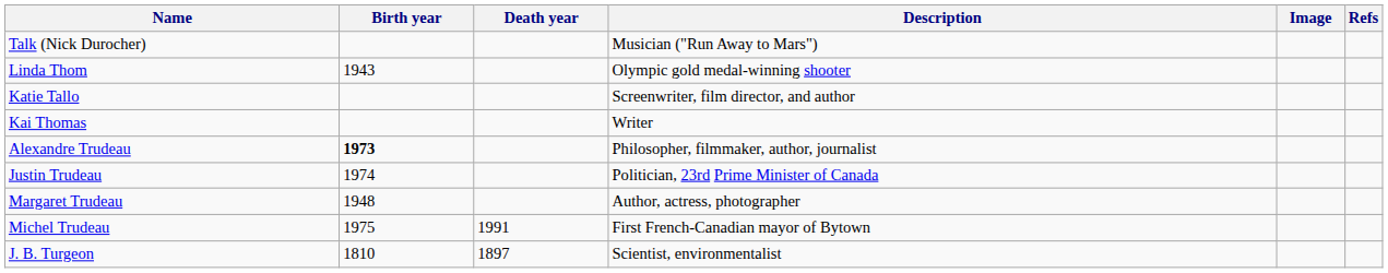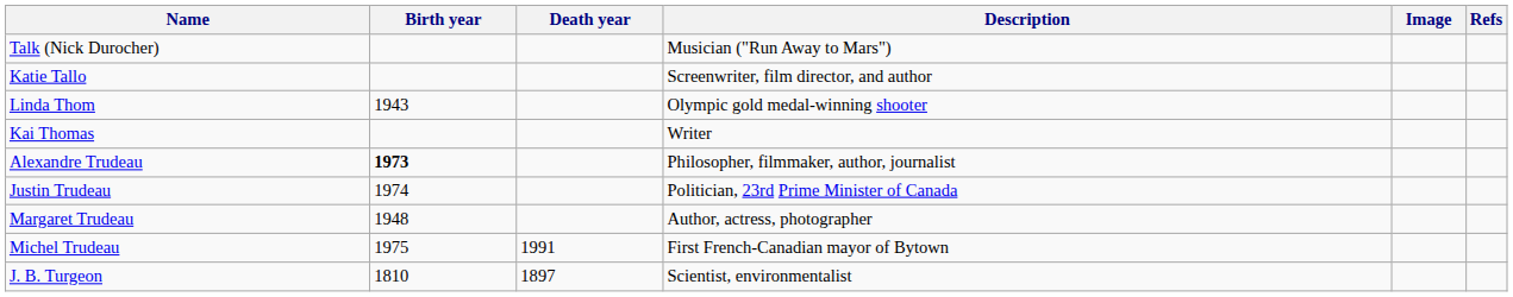 <table class="wikitable" style="font-size:90%;">
 <tr>
 <th style="background-color:#f2f2f2; color: #000080" width="25%">Name</th>
 <th style="background-color:#f2f2f2; color: #000080" width="10%">Birth year</th>
 <th style="background-color:#f2f2f2; color: #000080" width="10%">Death year</th>
 <th style="background-color:#f2f2f2; color: #000080" width="50%">Description</th>
 <th style="background-color:#f2f2f2; color: #000080" width="5%">Image</th>
 <th style="background-color:#f2f2f2; color: #000080" width="5%">Refs</th>
 </tr>
 <tr>
 <td><a href='#'>Talk</a> (Nick Durocher)</td>
 <td></td>
 <td></td>
 <td>Musician ("Run Away to Mars")</td>
 <td></td>
 <td></td>
 </tr>
 <tr>
+<td><a href='#'>Katie Tallo</a></td>
+<td></td>
+<td></td>
+<td>Screenwriter, film director, and author</td>
+<td></td>
+<td></td>
+</tr>
+<tr>
 <td><a href='#'>Linda Thom</a></td>
 <td>1943</td>
 <td></td>
 <td>Olympic gold medal-winning <a href='#'>shooter</a></td>
-<td></td>
-<td></td>
-</tr>
-<tr>
-<td><a href='#'>Katie Tallo</a></td>
-<td></td>
-<td></td>
-<td>Screenwriter, film director, and author</td>
 <td></td>
 <td></td>
 </tr>
 <tr>
 <td><a href='#'>Kai Thomas</a></td>
 <td></td>
 <td></td>
 <td>Writer</td>
 <td></td>
 <td></td>
 </tr>
 <tr>
 <td><a href='#'>Alexandre Trudeau</a></td>
 <td><strong>1973</strong></td>
 <td></td>
 <td>Philosopher, filmmaker, author, journalist</td>
 <td></td>
 <td></td>
 </tr>
 <tr>
 <td><a href='#'>Justin Trudeau</a></td>
 <td>1974</td>
 <td></td>
 <td>Politician, <a href='#'>23rd</a> <a href='#'>Prime Minister of Canada</a></td>
 <td></td>
 <td></td>
 </tr>
 <tr>
 <td><a href='#'>Margaret Trudeau</a></td>
 <td>1948</td>
 <td></td>
 <td>Author, actress, photographer</td>
 <td></td>
 <td></td>
 </tr>
 <tr>
 <td><a href='#'>Michel Trudeau</a></td>
 <td>1975</td>
 <td>1991</td>
 <td>First French-Canadian mayor of Bytown</td>
 <td></td>
 <td></td>
 </tr>
 <tr>
 <td><a href='#'>J. B. Turgeon</a></td>
 <td>1810</td>
 <td>1897</td>
 <td>Scientist, environmentalist</td>
 <td></td>
 <td></td>
 </tr>
 </table>
